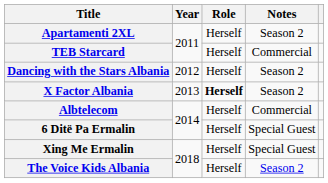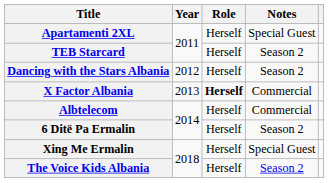 <table class="wikitable plainrowheaders" style="text-align:center;">
 <tr>
 <th scope="col">Title</th>
 <th scope="col">Year</th>
 <th scope="col">Role</th>
 <th scope="col">Notes</th>
 <th scope="col"></th>
 </tr>
 <tr>
 <th scope="row"><a href='#'>Apartamenti 2XL</a></th>
 <td rowspan="2">2011</td>
 <td>Herself</td>
-<td>Season 2</td>
+<td>Special Guest</td>
 <td></td>
 </tr>
 <tr>
 <th scope="row"><a href='#'>TEB Starcard</a></th>
 <td>Herself</td>
-<td>Commercial</td>
+<td>Season 2</td>
 <td></td>
 </tr>
 <tr>
 <th scope="row"><a href='#'>Dancing with the Stars Albania</a></th>
 <td>2012</td>
 <td>Herself</td>
 <td>Season 2</td>
 <td></td>
 </tr>
 <tr>
 <th scope="row"><a href='#'>X Factor Albania</a></th>
 <td>2013</td>
 <td><strong>Herself</strong></td>
-<td>Season 2</td>
+<td>Commercial</td>
 <td></td>
 </tr>
 <tr>
 <th scope="row"><a href='#'>Albtelecom</a></th>
 <td rowspan="2">2014</td>
 <td>Herself</td>
 <td>Commercial</td>
 <td></td>
 </tr>
 <tr>
 <th scope="row">6 Ditë Pa Ermalin</th>
 <td>Herself</td>
-<td>Special Guest</td>
+<td>Season 2</td>
 <td></td>
 </tr>
 <tr>
 <th scope="row">Xing Me Ermalin</th>
 <td rowspan="2">2018</td>
 <td>Herself</td>
 <td>Special Guest</td>
 <td></td>
 </tr>
 <tr>
 <th scope="row"><a href='#'>The Voice Kids Albania</a></th>
 <td>Herself</td>
 <td><a href='#'>Season 2</a></td>
 <td></td>
 </tr>
 </table>
